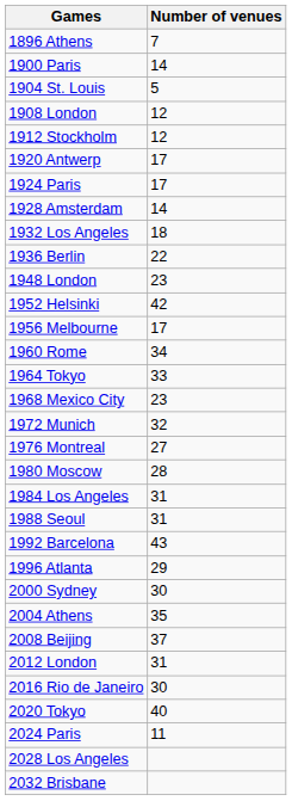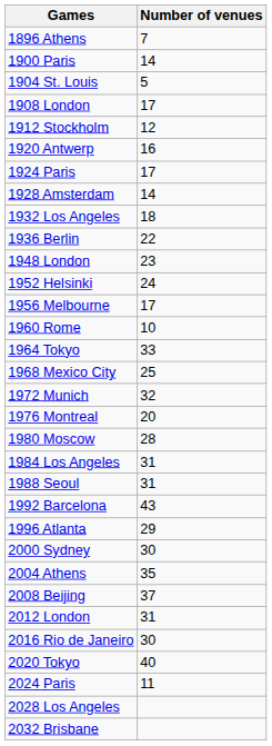 <table class="wikitable">
 <tr>
 <th>Games</th>
 <th>Number of venues</th>
 </tr>
 <tr>
 <td><a href='#'>1896 Athens</a></td>
 <td>7</td>
 </tr>
 <tr>
 <td><a href='#'>1900 Paris</a></td>
 <td>14</td>
 </tr>
 <tr>
 <td><a href='#'>1904 St. Louis</a></td>
 <td>5</td>
 </tr>
 <tr>
 <td><a href='#'>1908 London</a></td>
-<td>12</td>
+<td>17</td>
 </tr>
 <tr>
 <td><a href='#'>1912 Stockholm</a></td>
 <td>12</td>
 </tr>
 <tr>
 <td><a href='#'>1920 Antwerp</a></td>
-<td>17</td>
+<td>16</td>
 </tr>
 <tr>
 <td><a href='#'>1924 Paris</a></td>
 <td>17</td>
 </tr>
 <tr>
 <td><a href='#'>1928 Amsterdam</a></td>
 <td>14</td>
 </tr>
 <tr>
 <td><a href='#'>1932 Los Angeles</a></td>
 <td>18</td>
 </tr>
 <tr>
 <td><a href='#'>1936 Berlin</a></td>
 <td>22</td>
 </tr>
 <tr>
 <td><a href='#'>1948 London</a></td>
 <td>23</td>
 </tr>
 <tr>
 <td><a href='#'>1952 Helsinki</a></td>
-<td>42</td>
+<td>24</td>
 </tr>
 <tr>
 <td><a href='#'>1956 Melbourne</a></td>
 <td>17</td>
 </tr>
 <tr>
 <td><a href='#'>1960 Rome</a></td>
-<td>34</td>
+<td>10</td>
 </tr>
 <tr>
 <td><a href='#'>1964 Tokyo</a></td>
 <td>33</td>
 </tr>
 <tr>
 <td><a href='#'>1968 Mexico City</a></td>
-<td>23</td>
+<td>25</td>
 </tr>
 <tr>
 <td><a href='#'>1972 Munich</a></td>
 <td>32</td>
 </tr>
 <tr>
 <td><a href='#'>1976 Montreal</a></td>
-<td>27</td>
+<td>20</td>
 </tr>
 <tr>
 <td><a href='#'>1980 Moscow</a></td>
 <td>28</td>
 </tr>
 <tr>
 <td><a href='#'>1984 Los Angeles</a></td>
 <td>31</td>
 </tr>
 <tr>
 <td><a href='#'>1988 Seoul</a></td>
 <td>31</td>
 </tr>
 <tr>
 <td><a href='#'>1992 Barcelona</a></td>
 <td>43</td>
 </tr>
 <tr>
 <td><a href='#'>1996 Atlanta</a></td>
 <td>29</td>
 </tr>
 <tr>
 <td><a href='#'>2000 Sydney</a></td>
 <td>30</td>
 </tr>
 <tr>
 <td><a href='#'>2004 Athens</a></td>
 <td>35</td>
 </tr>
 <tr>
 <td><a href='#'>2008 Beijing</a></td>
 <td>37</td>
 </tr>
 <tr>
 <td><a href='#'>2012 London</a></td>
 <td>31</td>
 </tr>
 <tr>
 <td><a href='#'>2016 Rio de Janeiro</a></td>
 <td>30</td>
 </tr>
 <tr>
 <td><a href='#'>2020 Tokyo</a></td>
 <td>40</td>
 </tr>
 <tr>
 <td><a href='#'>2024 Paris</a></td>
 <td>11</td>
 </tr>
 <tr>
 <td><a href='#'>2028 Los Angeles</a></td>
 <td></td>
 </tr>
 <tr>
 <td><a href='#'>2032 Brisbane</a></td>
 <td></td>
 </tr>
 </table>
